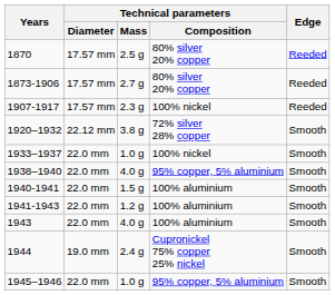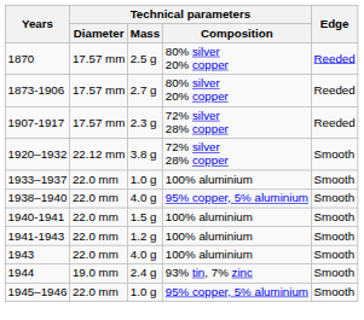 <table class="wikitable sortable">
 <tr>
 <th rowspan="2">Years</th>
 <th colspan="3">Technical parameters</th>
 <th rowspan="2">Edge</th>
 </tr>
 <tr>
 <th>Diameter</th>
 <th>Mass</th>
 <th class="unsortable">Composition</th>
 </tr>
 <tr>
 <td>1870</td>
 <td>17.57 mm</td>
 <td>2.5 g</td>
 <td>80% <a href='#'>silver</a><br> 20% <a href='#'>copper</a></td>
 <td><a href='#'>Reeded</a></td>
 </tr>
 <tr>
 <td>1873-1906</td>
 <td>17.57 mm</td>
 <td>2.7 g</td>
 <td>80% <a href='#'>silver</a><br> 20% <a href='#'>copper</a></td>
 <td>Reeded</td>
 </tr>
 <tr>
 <td>1907-1917</td>
 <td>17.57 mm</td>
 <td>2.3 g</td>
-<td>100% nickel</td>
+<td>72% <a href='#'>silver</a><br> 28% <a href='#'>copper</a></td>
 <td>Reeded</td>
 </tr>
 <tr>
 <td>1920–1932</td>
 <td>22.12 mm</td>
 <td>3.8 g</td>
 <td>72% <a href='#'>silver</a><br> 28% <a href='#'>copper</a></td>
 <td>Smooth</td>
 </tr>
 <tr>
 <td>1933–1937</td>
 <td>22.0 mm</td>
 <td>1.0 g</td>
-<td>100% nickel</td>
+<td>100% aluminium</td>
 <td>Smooth</td>
 </tr>
 <tr>
 <td>1938–1940</td>
 <td>22.0 mm</td>
 <td>4.0 g</td>
 <td><a href='#'>95% copper, 5% aluminium</a></td>
 <td>Smooth</td>
 </tr>
 <tr>
 <td>1940-1941</td>
 <td>22.0 mm</td>
 <td>1.5 g</td>
 <td>100% aluminium</td>
 <td>Smooth</td>
 </tr>
 <tr>
 <td>1941-1943</td>
 <td>22.0 mm</td>
 <td>1.2 g</td>
 <td>100% aluminium</td>
 <td>Smooth</td>
 </tr>
 <tr>
 <td>1943</td>
 <td>22.0 mm</td>
 <td>4.0 g</td>
 <td>100% aluminium</td>
 <td>Smooth</td>
 </tr>
 <tr>
 <td>1944</td>
 <td>19.0 mm</td>
 <td>2.4 g</td>
-<td><a href='#'>Cupronickel</a><br>75% <a href='#'>copper</a><br>25% <a href='#'>nickel</a></td>
+<td>93% <a href='#'>tin</a>, 7% <a href='#'>zinc</a></td>
 <td>Smooth</td>
 </tr>
 <tr>
 <td>1945–1946</td>
 <td>22.0 mm</td>
 <td>1.0 g</td>
 <td><a href='#'>95% copper, 5% aluminium</a></td>
 <td>Smooth</td>
 </tr>
 </table>
